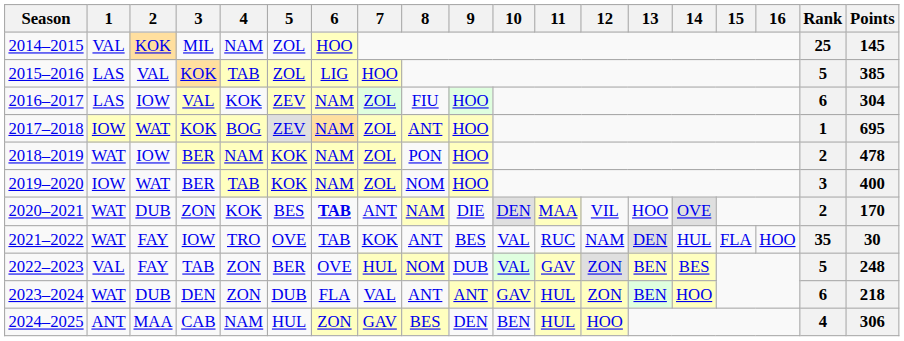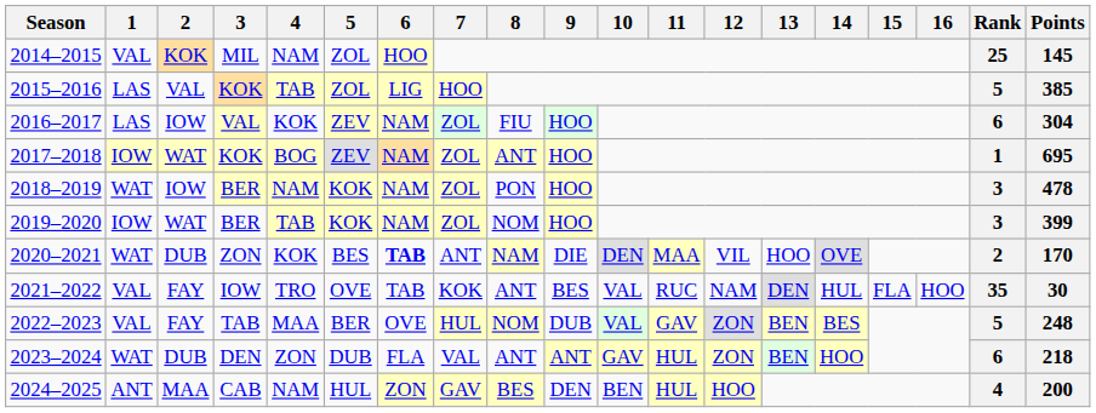 <table class="wikitable" style="text-align:center; font-size:95%">
 <tr>
 <th>Season</th>
 <th>1</th>
 <th>2</th>
 <th>3</th>
 <th>4</th>
 <th>5</th>
 <th>6</th>
 <th>7</th>
 <th>8</th>
 <th>9</th>
 <th>10</th>
 <th>11</th>
 <th>12</th>
 <th>13</th>
 <th>14</th>
 <th>15</th>
 <th>16</th>
 <th>Rank</th>
 <th>Points</th>
 </tr>
 <tr>
 <td><a href='#'>2014–2015</a></td>
 <td><a href='#'>VAL</a><br></td>
 <td bgcolor="#ffdf9f"><a href='#'>KOK</a><br></td>
 <td><a href='#'>MIL</a><br></td>
 <td><a href='#'>NAM</a><br></td>
 <td><a href='#'>ZOL</a><br></td>
 <td bgcolor="#ffffbf"><a href='#'>HOO</a><br></td>
 <td colspan=10></td>
 <th>25</th>
 <th>145</th>
 </tr>
 <tr>
 <td><a href='#'>2015–2016</a></td>
 <td><a href='#'>LAS</a><br></td>
 <td><a href='#'>VAL</a><br></td>
 <td bgcolor="#ffdf9f"><a href='#'>KOK</a><br></td>
 <td bgcolor="#ffffbf"><a href='#'>TAB</a><br></td>
 <td bgcolor="#ffffbf"><a href='#'>ZOL</a><br></td>
 <td bgcolor="#ffffbf"><a href='#'>LIG</a><br></td>
 <td bgcolor="#ffffbf"><a href='#'>HOO</a><br></td>
 <td colspan=9></td>
 <th>5</th>
 <th>385</th>
 </tr>
 <tr>
 <td><a href='#'>2016–2017</a></td>
 <td><a href='#'>LAS</a><br></td>
 <td><a href='#'>IOW</a><br></td>
 <td bgcolor="#ffffbf"><a href='#'>VAL</a><br></td>
 <td><a href='#'>KOK</a><br></td>
 <td bgcolor="#ffffbf"><a href='#'>ZEV</a><br></td>
 <td bgcolor="#ffffbf"><a href='#'>NAM</a><br></td>
 <td bgcolor="#dfffdf"><a href='#'>ZOL</a><br></td>
 <td><a href='#'>FIU</a><br></td>
 <td bgcolor="#dfffdf"><a href='#'>HOO</a><br></td>
 <td colspan=7></td>
 <th>6</th>
 <th>304</th>
 </tr>
 <tr>
 <td><a href='#'>2017–2018</a></td>
 <td bgcolor="#ffffbf"><a href='#'>IOW</a><br></td>
 <td bgcolor="#ffffbf"><a href='#'>WAT</a><br></td>
 <td bgcolor="#ffffbf"><a href='#'>KOK</a><br></td>
 <td bgcolor="#ffffbf"><a href='#'>BOG</a><br></td>
 <td bgcolor="#dfdfdf"><a href='#'>ZEV</a><br></td>
 <td bgcolor="#ffdf9f"><a href='#'>NAM</a><br></td>
 <td bgcolor="#ffffbf"><a href='#'>ZOL</a><br></td>
 <td bgcolor="#ffffbf"><a href='#'>ANT</a><br></td>
 <td bgcolor="#ffffbf"><a href='#'>HOO</a><br></td>
 <td colspan=7></td>
 <th>1</th>
 <th>695</th>
 </tr>
 <tr>
 <td><a href='#'>2018–2019</a></td>
 <td><a href='#'>WAT</a><br></td>
 <td><a href='#'>IOW</a><br></td>
 <td bgcolor="#ffffbf"><a href='#'>BER</a><br></td>
 <td bgcolor="#ffffbf"><a href='#'>NAM</a><br></td>
 <td bgcolor="#ffffbf"><a href='#'>KOK</a><br></td>
 <td bgcolor="#ffffbf"><a href='#'>NAM</a><br></td>
 <td bgcolor="#ffffbf"><a href='#'>ZOL</a><br></td>
 <td><a href='#'>PON</a><br></td>
 <td bgcolor="#ffffbf"><a href='#'>HOO</a><br></td>
 <td colspan=7></td>
-<th>2</th>
+<th>3</th>
 <th>478</th>
 </tr>
 <tr>
 <td><a href='#'>2019–2020</a></td>
 <td><a href='#'>IOW</a><br></td>
 <td><a href='#'>WAT</a><br></td>
 <td><a href='#'>BER</a><br></td>
 <td bgcolor="#ffffbf"><a href='#'>TAB</a><br></td>
 <td bgcolor="#ffffbf"><a href='#'>KOK</a><br></td>
 <td bgcolor="#ffffbf"><a href='#'>NAM</a><br></td>
 <td bgcolor="#ffffbf"><a href='#'>ZOL</a><br></td>
 <td><a href='#'>NOM</a><br></td>
 <td bgcolor="#ffffbf"><a href='#'>HOO</a><br></td>
 <td colspan=7></td>
 <th>3</th>
-<th>400</th>
+<th>399</th>
 </tr>
 <tr>
 <td><a href='#'>2020–2021</a></td>
 <td><a href='#'>WAT</a><br></td>
 <td><a href='#'>DUB</a><br></td>
 <td><a href='#'>ZON</a><br></td>
 <td><a href='#'>KOK</a><br></td>
 <td><a href='#'>BES</a><br></td>
 <td><strong><a href='#'>TAB</a><br></strong></td>
 <td><a href='#'>ANT</a><br></td>
 <td bgcolor="#ffffbf"><a href='#'>NAM</a><br></td>
 <td><a href='#'>DIE</a><br></td>
 <td bgcolor="#dfdfdf"><a href='#'>DEN</a><br></td>
 <td bgcolor="#ffffbf"><a href='#'>MAA</a><br></td>
 <td><a href='#'>VIL</a><br></td>
 <td><a href='#'>HOO</a><br></td>
 <td bgcolor="#dfdfdf"><a href='#'>OVE</a><br></td>
 <td colspan=2></td>
 <th>2</th>
 <th>170</th>
 </tr>
 <tr>
 <td><a href='#'>2021–2022</a></td>
-<td><a href='#'>WAT</a><br></td>
+<td><a href='#'>VAL</a><br></td>
 <td><a href='#'>FAY</a><br></td>
 <td><a href='#'>IOW</a><br></td>
 <td><a href='#'>TRO</a><br></td>
 <td><a href='#'>OVE</a><br></td>
 <td><a href='#'>TAB</a><br></td>
 <td><a href='#'>KOK</a><br></td>
 <td><a href='#'>ANT</a><br></td>
 <td><a href='#'>BES</a><br></td>
 <td><a href='#'>VAL</a><br></td>
 <td><a href='#'>RUC</a><br></td>
 <td><a href='#'>NAM</a><br></td>
 <td bgcolor="#dfdfdf"><a href='#'>DEN</a><br></td>
 <td><a href='#'>HUL</a><br></td>
 <td><a href='#'>FLA</a><br></td>
 <td><a href='#'>HOO</a><br></td>
 <th>35</th>
 <th>30</th>
 </tr>
 <tr>
 <td><a href='#'>2022–2023</a></td>
 <td><a href='#'>VAL</a><br></td>
 <td><a href='#'>FAY</a><br></td>
 <td><a href='#'>TAB</a><br></td>
-<td><a href='#'>ZON</a><br></td>
+<td><a href='#'>MAA</a><br></td>
 <td><a href='#'>BER</a><br></td>
 <td><a href='#'>OVE</a><br></td>
 <td bgcolor="#ffffbf"><a href='#'>HUL</a><br></td>
 <td bgcolor="#ffffbf"><a href='#'>NOM</a><br></td>
 <td><a href='#'>DUB</a><br></td>
 <td bgcolor="#dfffdf"><a href='#'>VAL</a><br></td>
 <td bgcolor="#ffffbf"><a href='#'>GAV</a><br></td>
 <td bgcolor="#dfdfdf"><a href='#'>ZON</a><br></td>
 <td bgcolor="#ffffbf"><a href='#'>BEN</a><br></td>
 <td bgcolor="#ffffbf"><a href='#'>BES</a><br></td>
 <td colspan=2 rowspan=2></td>
 <th>5</th>
 <th>248</th>
 </tr>
 <tr>
 <td><a href='#'>2023–2024</a></td>
 <td><a href='#'>WAT</a><br></td>
 <td><a href='#'>DUB</a><br></td>
 <td><a href='#'>DEN</a><br></td>
 <td><a href='#'>ZON</a><br></td>
 <td><a href='#'>DUB</a><br></td>
 <td><a href='#'>FLA</a><br></td>
 <td><a href='#'>VAL</a><br></td>
 <td><a href='#'>ANT</a><br></td>
 <td bgcolor="#ffffbf"><a href='#'>ANT</a><br></td>
 <td bgcolor="#ffffbf"><a href='#'>GAV</a><br></td>
 <td bgcolor="#ffffbf"><a href='#'>HUL</a><br></td>
 <td bgcolor="#ffffbf"><a href='#'>ZON</a><br></td>
 <td bgcolor="#dfffdf"><a href='#'>BEN</a><br></td>
 <td bgcolor="#ffffbf"><a href='#'>HOO</a><br></td>
 <th>6</th>
 <th>218</th>
 </tr>
 <tr>
 <td><a href='#'>2024–2025</a></td>
 <td><a href='#'>ANT</a><br></td>
 <td><a href='#'>MAA</a><br></td>
 <td><a href='#'>CAB</a><br></td>
 <td><a href='#'>NAM</a><br></td>
 <td><a href='#'>HUL</a><br></td>
 <td bgcolor="#ffffbf"><a href='#'>ZON</a><br></td>
 <td bgcolor="#ffffbf"><a href='#'>GAV</a><br></td>
 <td bgcolor="#ffffbf"><a href='#'>BES</a><br></td>
 <td><a href='#'>DEN</a><br></td>
 <td><a href='#'>BEN</a><br></td>
 <td bgcolor="#ffffbf"><a href='#'>HUL</a><br></td>
 <td bgcolor="#ffffbf"><a href='#'>HOO</a><br></td>
 <td colspan=4></td>
 <th>4</th>
-<th>306</th>
+<th>200</th>
 </tr>
 </table>
